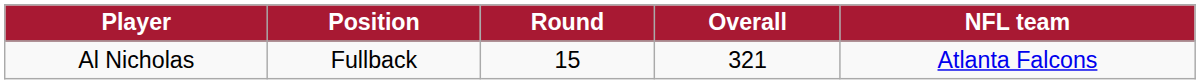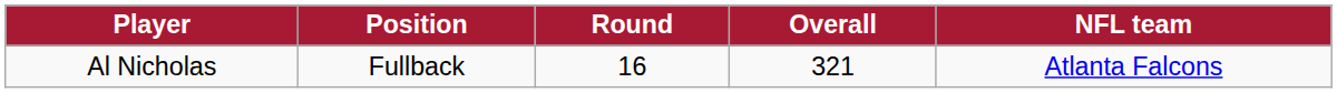 <table class="wikitable" width="65%">
 <tr align="center"  style="background:#A81933;color:#FFFFFF;">
 <td><strong>Player</strong></td>
 <td><strong>Position</strong></td>
 <td><strong>Round</strong></td>
 <td><strong>Overall</strong></td>
 <td><strong>NFL team</strong></td>
 </tr>
 <tr align="center" bgcolor="">
 <td>Al Nicholas</td>
 <td>Fullback</td>
-<td>15</td>
+<td>16</td>
 <td>321</td>
 <td><a href='#'>Atlanta Falcons</a></td>
 </tr>
 </table>
